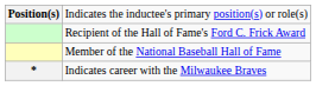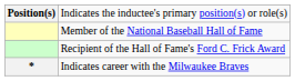 <table class="wikitable plainrowheaders" style="font-size:85%">
 <tr>
 <th scope="row" style="text-align:center"><strong>Position(s)</strong></th>
 <td>Indicates the inductee's primary <a href='#'>position(s)</a> or role(s)</td>
 </tr>
 <tr>
+<th scope="row" style="text-align:center; background:#FFFFBB"></th>
+<td>Member of the <a href='#'>National Baseball Hall of Fame</a></td>
+</tr>
+<tr>
 <th scope="row" style="text-align:center; background:#cfc"></th>
 <td>Recipient of the Hall of Fame's <a href='#'>Ford C. Frick Award</a></td>
-</tr>
-<tr>
-<th scope="row" style="text-align:center; background:#FFFFBB"></th>
-<td>Member of the <a href='#'>National Baseball Hall of Fame</a></td>
 </tr>
 <tr>
 <th scope="row" style="text-align:center">*</th>
 <td>Indicates career with the <a href='#'>Milwaukee Braves</a></td>
 </tr>
 </table>
